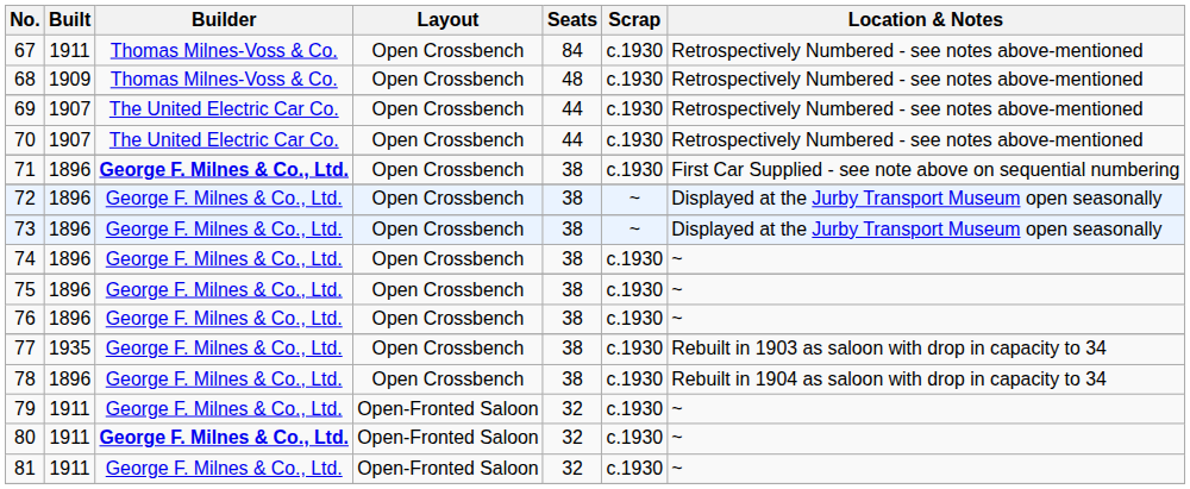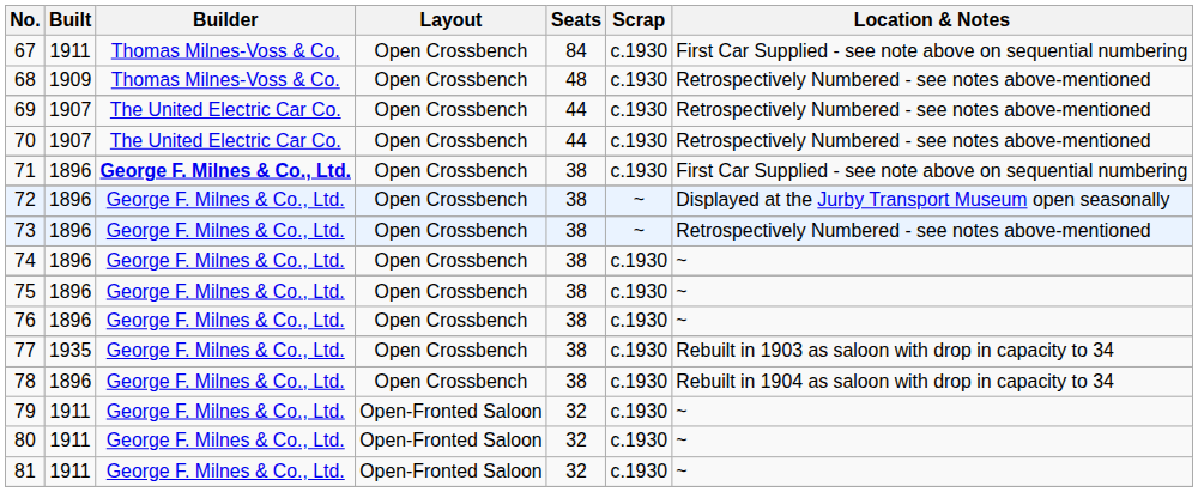 <table class="wikitable">
 <tr>
 <th>No.</th>
 <th>Built</th>
 <th>Builder</th>
 <th>Layout</th>
 <th>Seats</th>
 <th>Scrap</th>
 <th>Location & Notes</th>
 </tr>
 <tr>
 <td align="center">67</td>
 <td align="center">1911</td>
 <td align="center"><a href='#'>Thomas Milnes-Voss & Co.</a></td>
 <td align="center">Open Crossbench</td>
 <td align="center">84</td>
 <td align="center">c.1930</td>
-<td>Retrospectively Numbered - see notes above-mentioned</td>
+<td>First Car Supplied - see note above on sequential numbering</td>
 </tr>
 <tr>
 <td align="center">68</td>
 <td align="center">1909</td>
 <td align="center"><a href='#'>Thomas Milnes-Voss & Co.</a></td>
 <td align="center">Open Crossbench</td>
 <td align="center">48</td>
 <td align="center">c.1930</td>
 <td>Retrospectively Numbered - see notes above-mentioned</td>
 </tr>
 <tr>
 </tr>
 <tr>
 <td align="center">69</td>
 <td align="center">1907</td>
 <td align="center"><a href='#'>The United Electric Car Co.</a></td>
 <td align="center">Open Crossbench</td>
 <td align="center">44</td>
 <td align="center">c.1930</td>
 <td>Retrospectively Numbered - see notes above-mentioned</td>
 </tr>
 <tr>
 <td align="center">70</td>
 <td align="center">1907</td>
 <td align="center"><a href='#'>The United Electric Car Co.</a></td>
 <td align="center">Open Crossbench</td>
 <td align="center">44</td>
 <td align="center">c.1930</td>
 <td>Retrospectively Numbered - see notes above-mentioned</td>
 </tr>
 <tr>
 </tr>
 <tr>
 <td align="center">71</td>
 <td align="center">1896</td>
 <td align="center"><strong><a href='#'>George F. Milnes & Co., Ltd.</a></strong></td>
 <td align="center">Open Crossbench</td>
 <td align="center">38</td>
 <td align="center">c.1930</td>
 <td>First Car Supplied - see note above on sequential numbering</td>
 </tr>
 <tr>
 </tr>
 <tr bgcolor=#eaf3ff>
 <td align="center">72</td>
 <td align="center">1896</td>
 <td align="center"><a href='#'>George F. Milnes & Co., Ltd.</a></td>
 <td align="center">Open Crossbench</td>
 <td align="center">38</td>
 <td align="center">~</td>
 <td>Displayed at the <a href='#'>Jurby Transport Museum</a> open seasonally</td>
 </tr>
 <tr>
 </tr>
 <tr bgcolor=#eaf3ff>
 <td align="center">73</td>
 <td align="center">1896</td>
 <td align="center"><a href='#'>George F. Milnes & Co., Ltd.</a></td>
 <td align="center">Open Crossbench</td>
 <td align="center">38</td>
 <td align="center">~</td>
-<td>Displayed at the <a href='#'>Jurby Transport Museum</a> open seasonally</td>
+<td>Retrospectively Numbered - see notes above-mentioned</td>
 </tr>
 <tr>
 <td align="center">74</td>
 <td align="center">1896</td>
 <td align="center"><a href='#'>George F. Milnes & Co., Ltd.</a></td>
 <td align="center">Open Crossbench</td>
 <td align="center">38</td>
 <td align="center">c.1930</td>
 <td>~</td>
 </tr>
 <tr>
 </tr>
 <tr>
 <td align="center">75</td>
 <td align="center">1896</td>
 <td align="center"><a href='#'>George F. Milnes & Co., Ltd.</a></td>
 <td align="center">Open Crossbench</td>
 <td align="center">38</td>
 <td align="center">c.1930</td>
 <td>~</td>
 </tr>
 <tr>
 <td align="center">76</td>
 <td align="center">1896</td>
 <td align="center"><a href='#'>George F. Milnes & Co., Ltd.</a></td>
 <td align="center">Open Crossbench</td>
 <td align="center">38</td>
 <td align="center">c.1930</td>
 <td>~</td>
 </tr>
 <tr>
 </tr>
 <tr>
 <td align="center">77</td>
 <td align="center">1935</td>
 <td align="center"><a href='#'>George F. Milnes & Co., Ltd.</a></td>
 <td align="center">Open Crossbench</td>
 <td align="center">38</td>
 <td align="center">c.1930</td>
 <td>Rebuilt in 1903 as saloon with drop in capacity to 34</td>
 </tr>
 <tr>
 <td align="center">78</td>
 <td align="center">1896</td>
 <td align="center"><a href='#'>George F. Milnes & Co., Ltd.</a></td>
 <td align="center">Open Crossbench</td>
 <td align="center">38</td>
 <td align="center">c.1930</td>
 <td>Rebuilt in 1904 as saloon with drop in capacity to 34</td>
 </tr>
 <tr>
 <td align="center">79</td>
 <td align="center">1911</td>
 <td align="center"><a href='#'>George F. Milnes & Co., Ltd.</a></td>
 <td align="center">Open-Fronted Saloon</td>
 <td align="center">32</td>
 <td align="center">c.1930</td>
 <td>~</td>
 </tr>
 <tr>
 <td align="center">80</td>
 <td align="center">1911</td>
-<td align="center"><strong><a href='#'>George F. Milnes & Co., Ltd.</a></strong></td>
+<td align="center"><a href='#'>George F. Milnes & Co., Ltd.</a></td>
 <td align="center">Open-Fronted Saloon</td>
 <td align="center">32</td>
 <td align="center">c.1930</td>
 <td>~</td>
 </tr>
 <tr>
 <td align="center">81</td>
 <td align="center">1911</td>
 <td align="center"><a href='#'>George F. Milnes & Co., Ltd.</a></td>
 <td align="center">Open-Fronted Saloon</td>
 <td align="center">32</td>
 <td align="center">c.1930</td>
 <td>~</td>
 </tr>
 <tr>
 </tr>
 </table>
